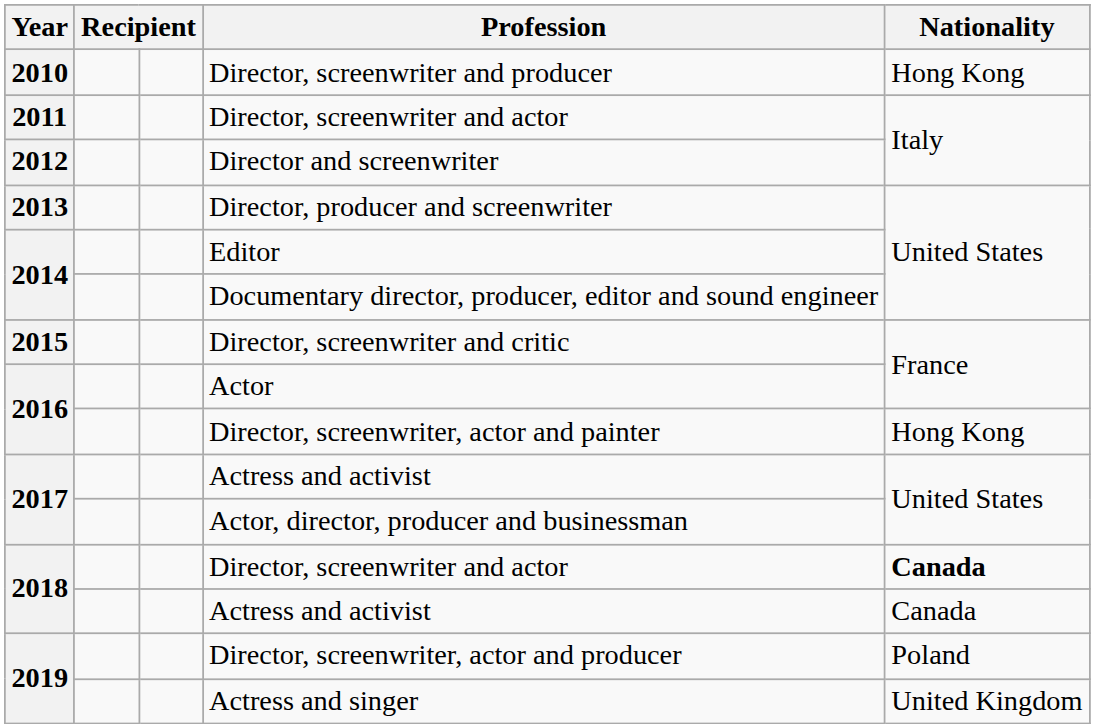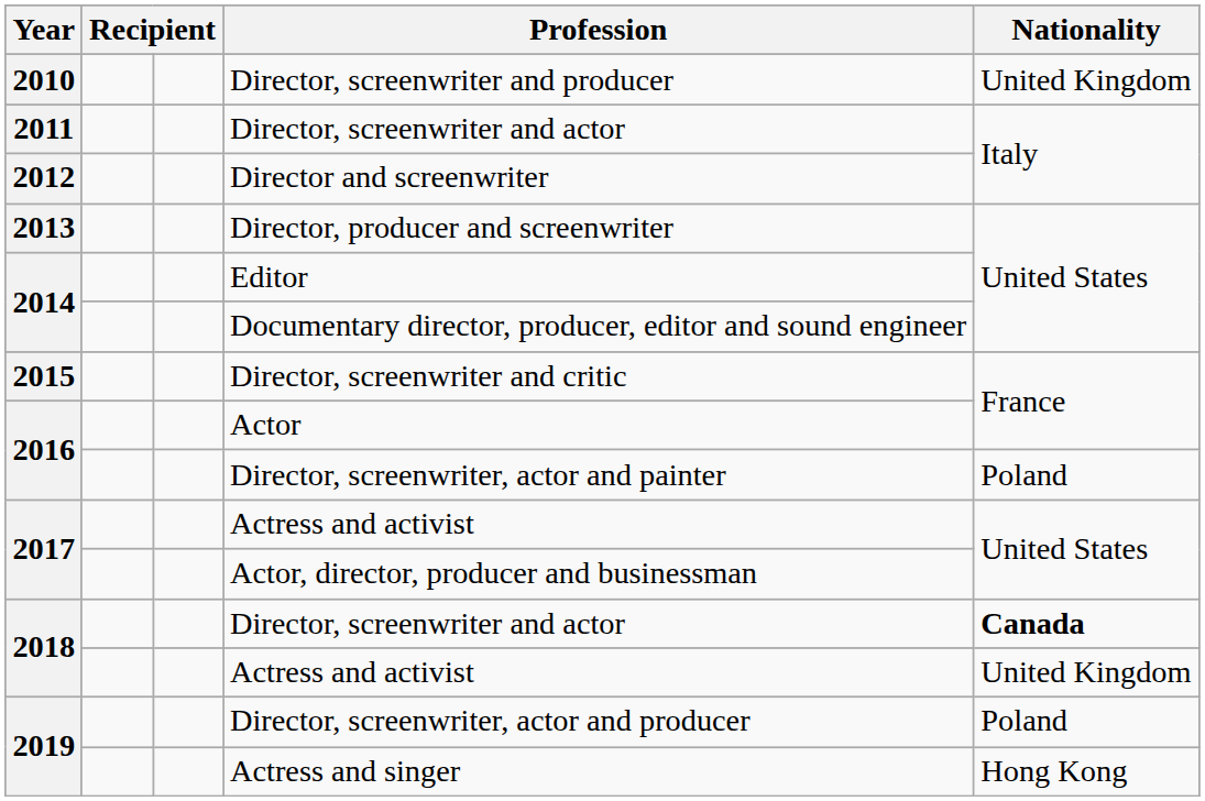 <table class="wikitable sortable">
 <tr>
 <th>Year</th>
 <th colspan="2">Recipient</th>
 <th class=unsortable>Profession</th>
 <th>Nationality</th>
 </tr>
 <tr>
 <th style="text-align:center;">2010 <br></th>
 <td></td>
 <td></td>
 <td>Director, screenwriter and producer</td>
-<td>Hong Kong</td>
+<td>United Kingdom</td>
 </tr>
 <tr>
 <th style="text-align:center;">2011 <br></th>
 <td></td>
 <td></td>
 <td>Director, screenwriter and actor</td>
 <td rowspan="2">Italy</td>
 </tr>
 <tr>
 <th style="text-align:center;">2012 <br></th>
 <td></td>
 <td></td>
 <td>Director and screenwriter</td>
 </tr>
 <tr>
 <th style="text-align:center;">2013 <br></th>
 <td></td>
 <td></td>
 <td>Director, producer and screenwriter</td>
 <td rowspan="3">United States</td>
 </tr>
 <tr>
 <th rowspan="2" style="text-align:center;">2014 <br></th>
 <td></td>
 <td></td>
 <td>Editor</td>
 </tr>
 <tr>
 <td></td>
 <td></td>
 <td>Documentary director, producer, editor and sound engineer</td>
 </tr>
 <tr>
 <th style="text-align:center;">2015 <br></th>
 <td></td>
 <td></td>
 <td>Director, screenwriter and critic</td>
 <td rowspan="2">France</td>
 </tr>
 <tr>
 <th rowspan="2" style="text-align:center;">2016 <br></th>
 <td></td>
 <td></td>
 <td>Actor</td>
 </tr>
 <tr>
 <td></td>
 <td></td>
 <td>Director, screenwriter, actor and painter</td>
-<td>Hong Kong</td>
+<td>Poland</td>
 </tr>
 <tr>
 <th rowspan="2" style="text-align:center;">2017 <br></th>
 <td></td>
 <td></td>
 <td>Actress and activist</td>
 <td rowspan="2">United States</td>
 </tr>
 <tr>
 <td></td>
 <td></td>
 <td>Actor, director, producer and businessman</td>
 </tr>
 <tr>
 <th rowspan="2" style="text-align:center;">2018 <br></th>
 <td></td>
 <td></td>
 <td>Director, screenwriter and actor</td>
 <td><strong>Canada</strong></td>
 </tr>
 <tr>
 <td></td>
 <td></td>
 <td>Actress and activist</td>
-<td>Canada</td>
+<td>United Kingdom</td>
 </tr>
 <tr>
 <th rowspan="2" style="text-align:center;">2019 <br></th>
 <td></td>
 <td></td>
 <td>Director, screenwriter, actor and producer</td>
 <td>Poland</td>
 </tr>
 <tr>
 <td></td>
 <td></td>
 <td>Actress and singer</td>
-<td>United Kingdom</td>
+<td>Hong Kong</td>
 </tr>
 </table>
